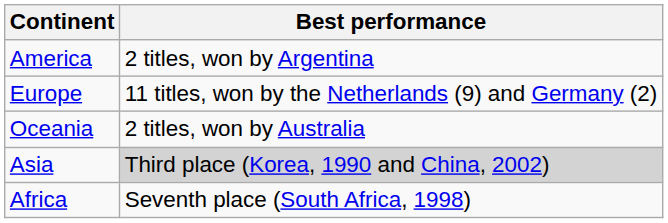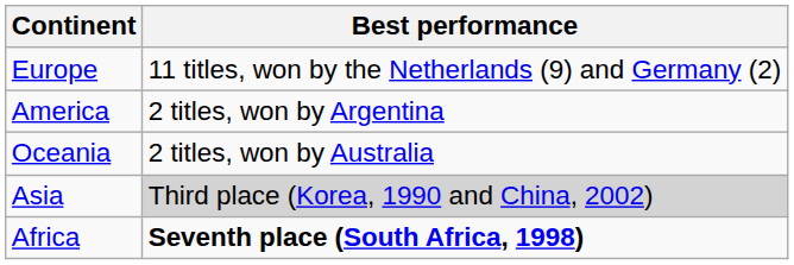 <table class=wikitable>
 <tr>
 <th>Continent</th>
 <th>Best performance</th>
 </tr>
 <tr>
+<td><a href='#'>Europe</a></td>
+<td>11 titles, won by the <a href='#'>Netherlands</a> (9) and <a href='#'>Germany</a> (2)</td>
+</tr>
+<tr>
 <td><a href='#'>America</a></td>
 <td>2 titles, won by <a href='#'>Argentina</a></td>
-</tr>
-<tr>
-<td><a href='#'>Europe</a></td>
-<td>11 titles, won by the <a href='#'>Netherlands</a> (9) and <a href='#'>Germany</a> (2)</td>
 </tr>
 <tr>
 <td><a href='#'>Oceania</a></td>
 <td>2 titles, won by <a href='#'>Australia</a></td>
 </tr>
 <tr>
 <td><a href='#'>Asia</a></td>
 <td style="background: lightgrey;">Third place (<a href='#'>Korea</a>, <a href='#'>1990</a> and <a href='#'>China</a>, <a href='#'>2002</a>)</td>
 </tr>
 <tr>
 <td><a href='#'>Africa</a></td>
-<td>Seventh place (<a href='#'>South Africa</a>, <a href='#'>1998</a>)</td>
+<td><strong>Seventh place (<a href='#'>South Africa</a>, <a href='#'>1998</a>)</strong></td>
 </tr>
 </table>
